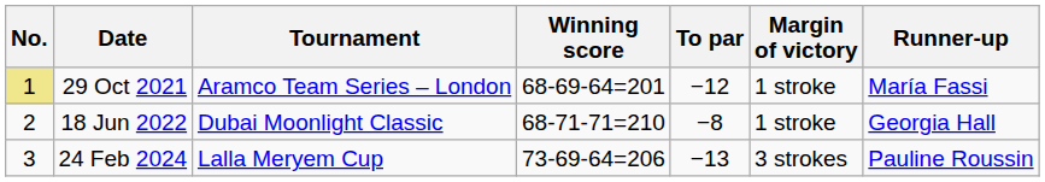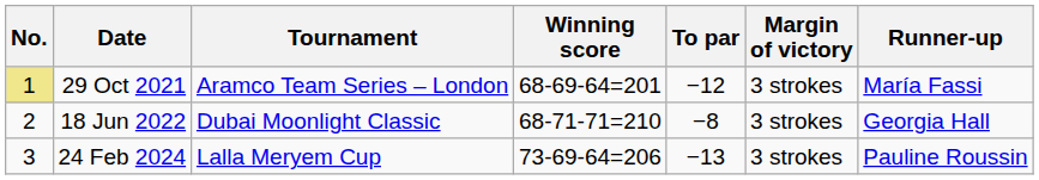 <table class="wikitable" style="font-size:95%;">
 <tr>
 <th>No.</th>
 <th>Date</th>
 <th>Tournament</th>
 <th>Winning<br>score</th>
 <th>To par</th>
 <th>Margin<br>of victory</th>
 <th>Runner-up</th>
 </tr>
 <tr>
 <td align=center style="background: khaki;">1</td>
 <td align=right>29 Oct <a href='#'>2021</a></td>
 <td><a href='#'>Aramco Team Series – London</a></td>
 <td align=right>68-69-64=201</td>
 <td align=center>−12</td>
-<td>1 stroke</td>
+<td>3 strokes</td>
 <td> <a href='#'>María Fassi</a></td>
 </tr>
 <tr>
 <td align=center>2</td>
 <td align=right>18 Jun <a href='#'>2022</a></td>
 <td><a href='#'>Dubai Moonlight Classic</a></td>
 <td align=right>68-71-71=210</td>
 <td align=center>−8</td>
-<td>1 stroke</td>
+<td>3 strokes</td>
 <td> <a href='#'>Georgia Hall</a></td>
 </tr>
 <tr>
 <td align=center>3</td>
 <td align=right>24 Feb <a href='#'>2024</a></td>
 <td><a href='#'>Lalla Meryem Cup</a></td>
 <td align=right>73-69-64=206</td>
 <td align=center>−13</td>
 <td>3 strokes</td>
 <td> <a href='#'>Pauline Roussin</a></td>
 </tr>
 </table>
